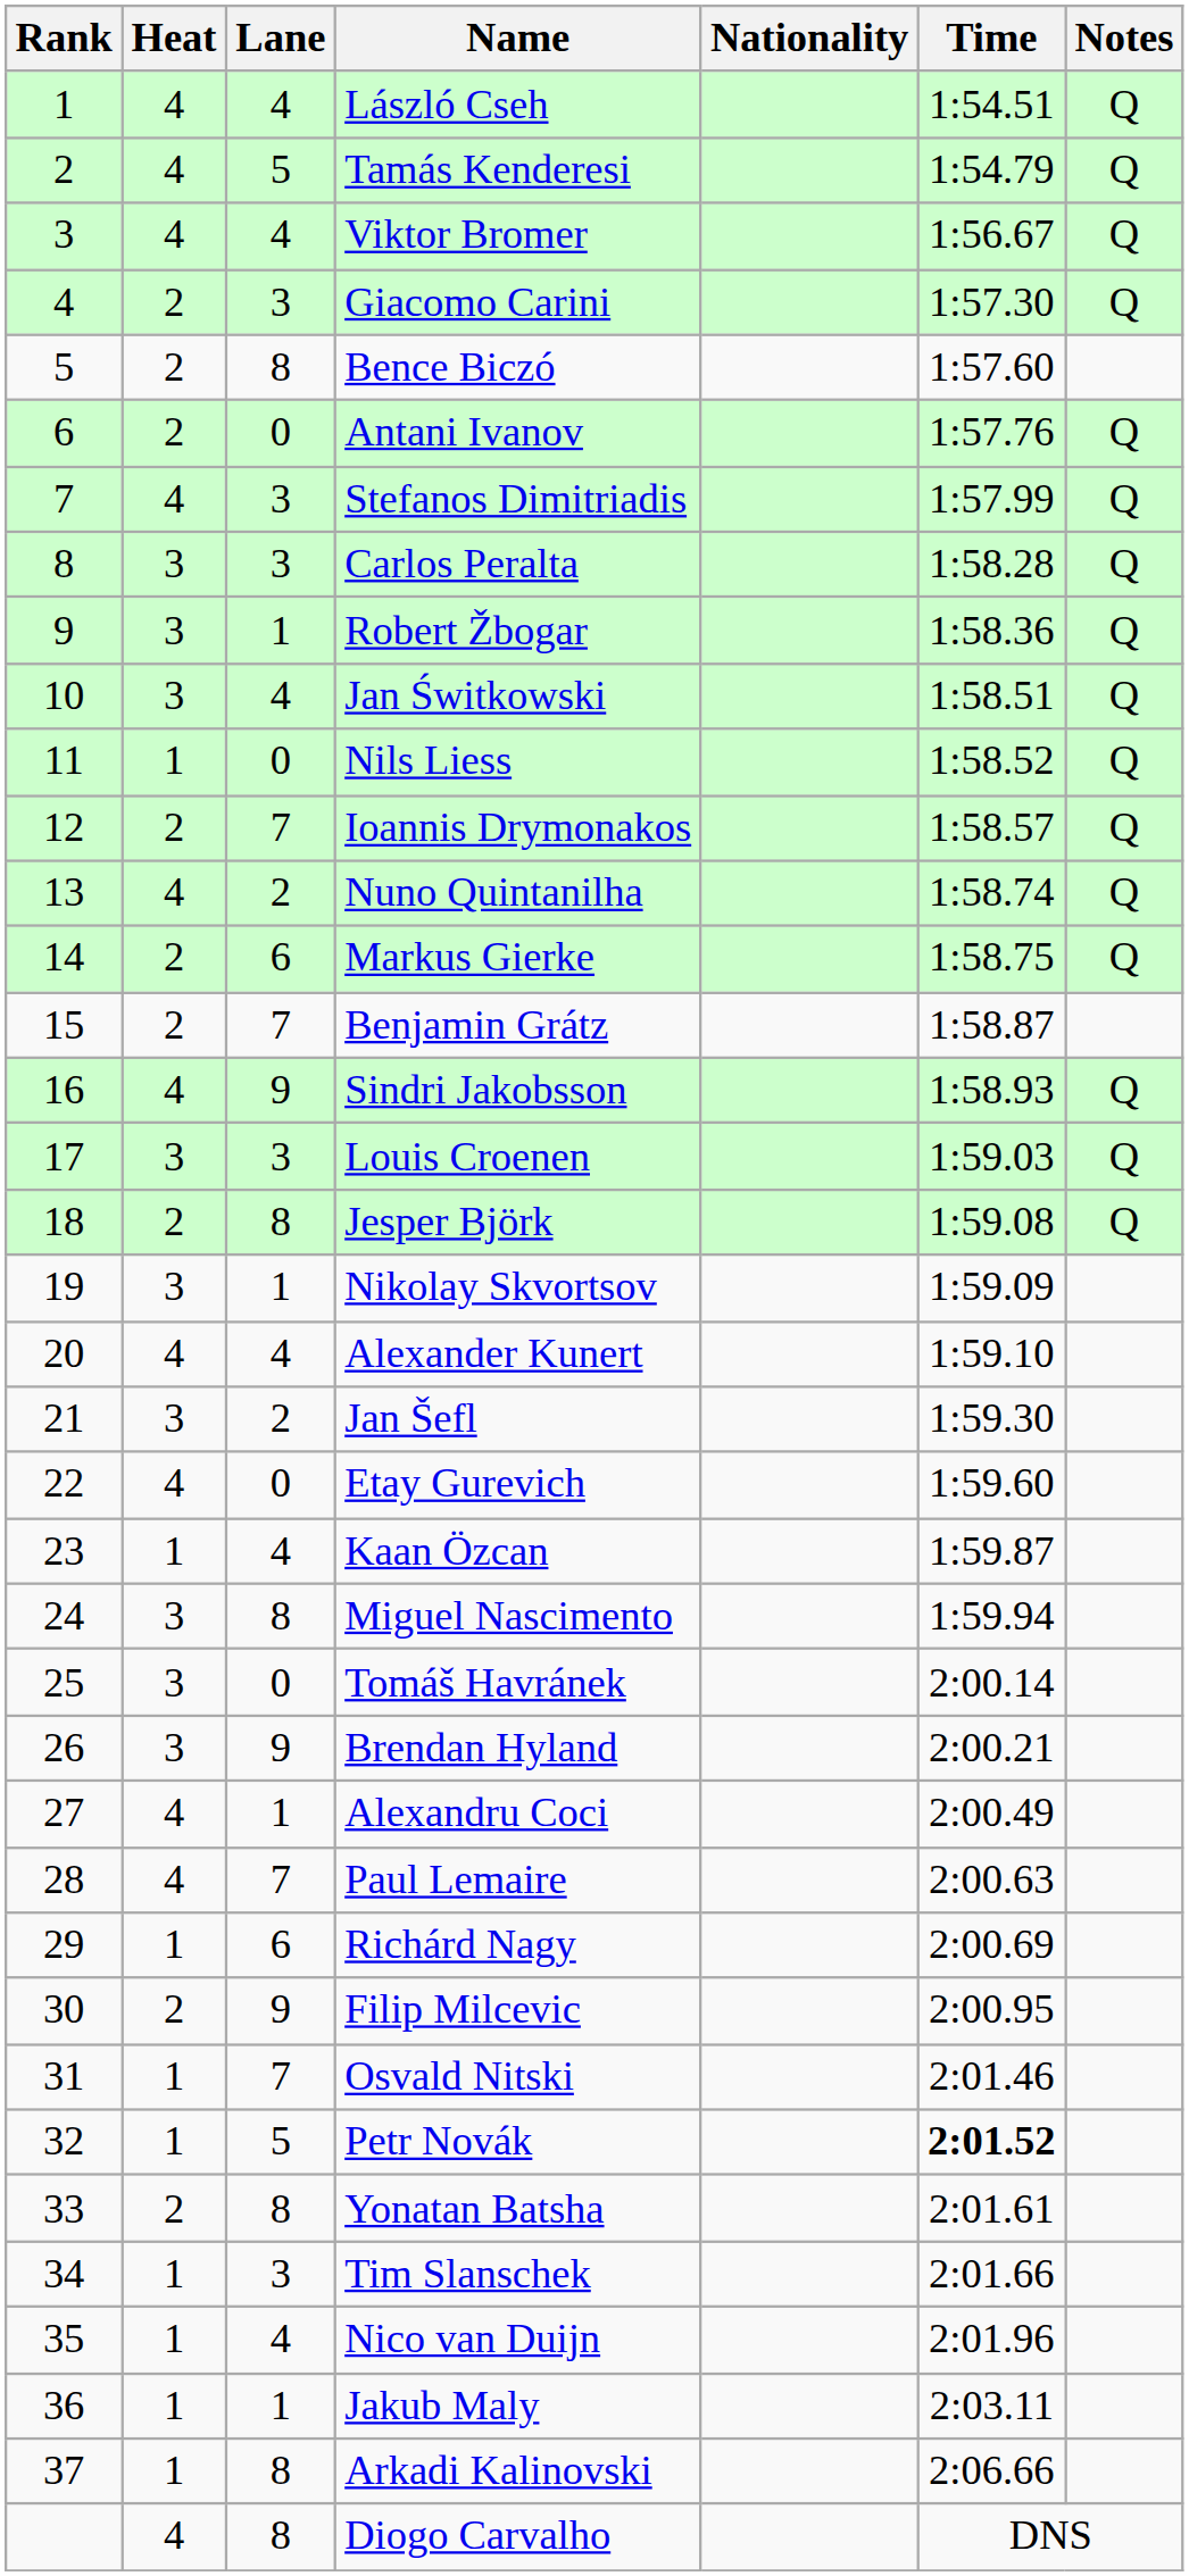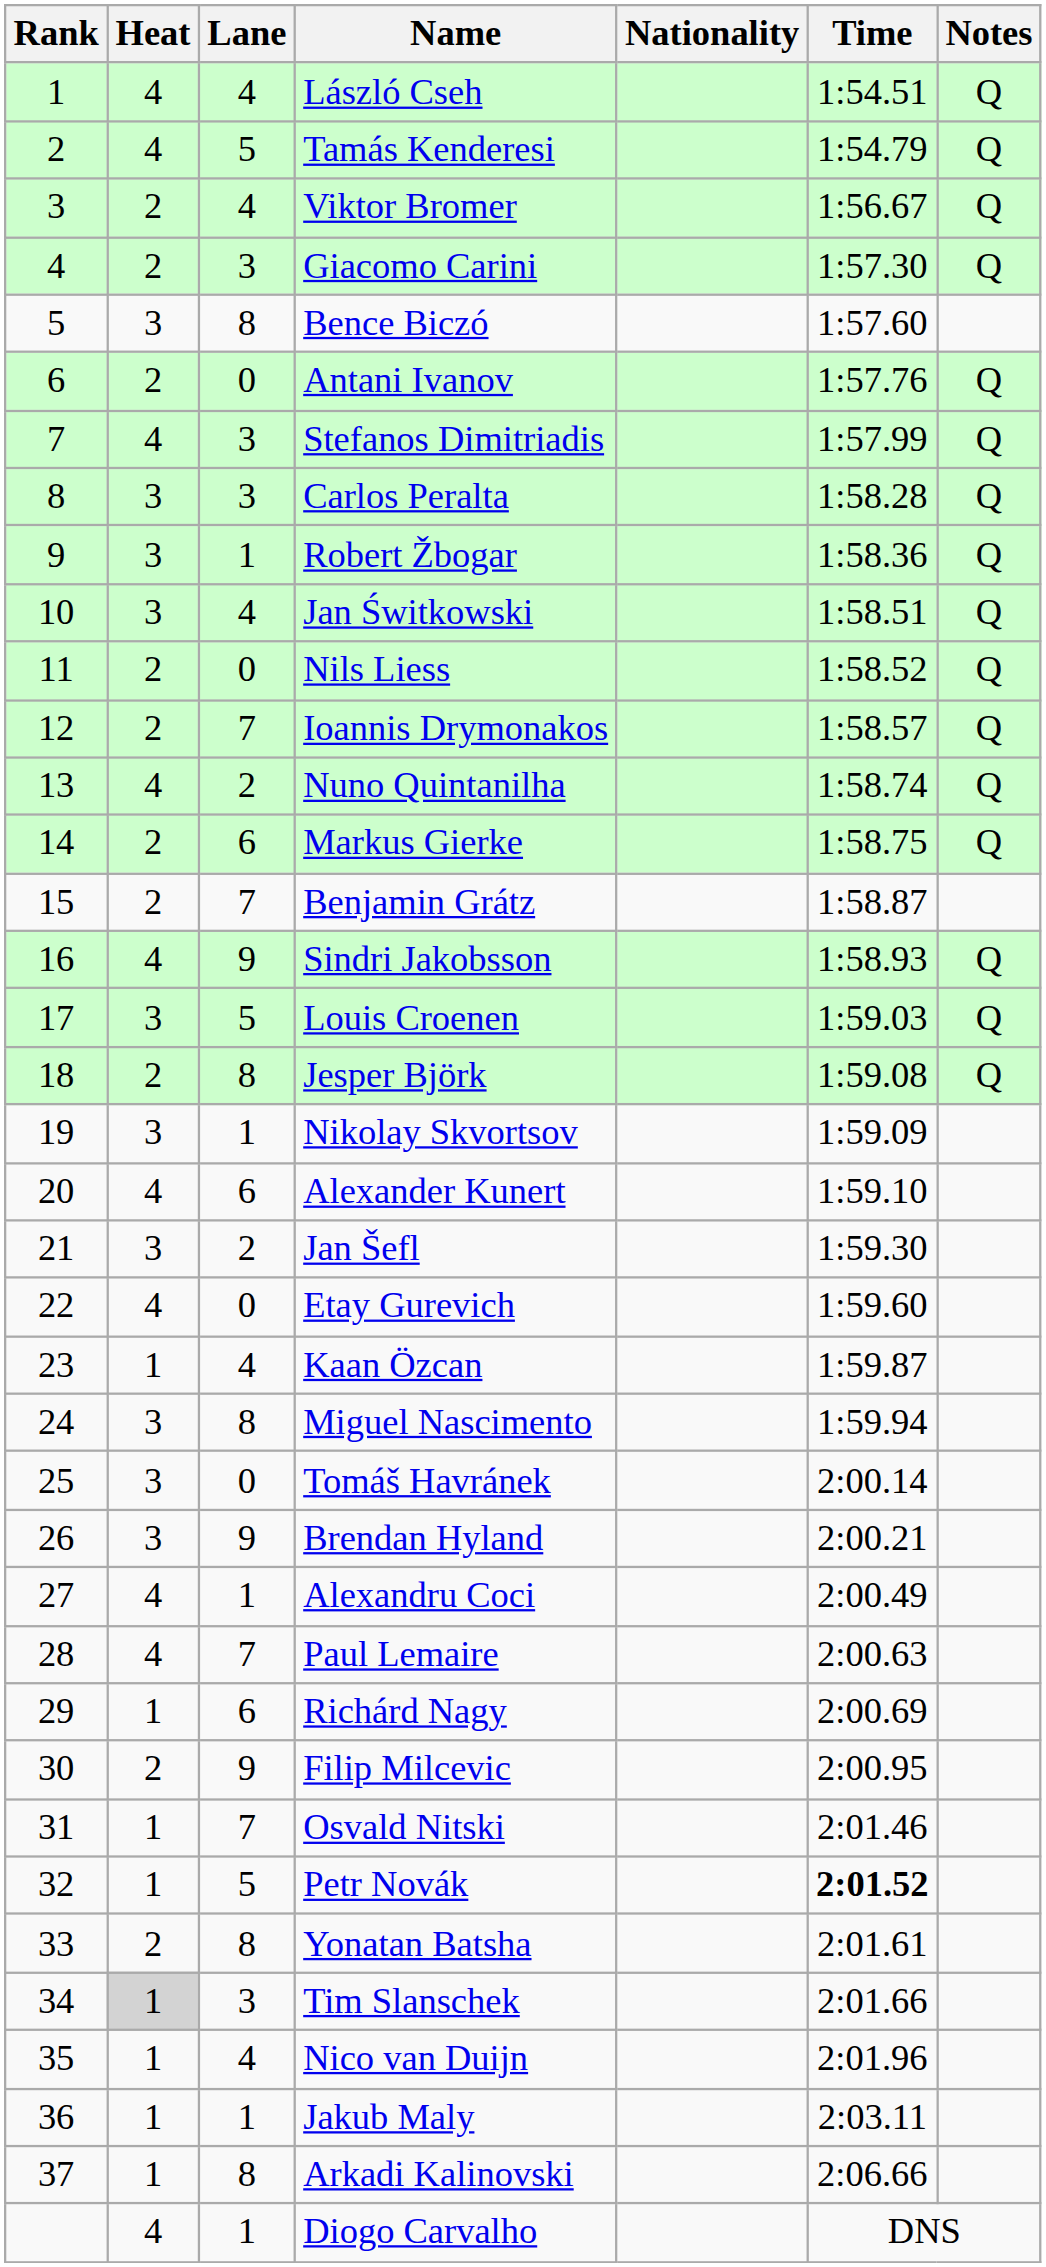 <table class="wikitable sortable" style="text-align:center">
 <tr>
 <th>Rank</th>
 <th>Heat</th>
 <th>Lane</th>
 <th>Name</th>
 <th>Nationality</th>
 <th>Time</th>
 <th>Notes</th>
 </tr>
 <tr bgcolor=ccffcc>
 <td>1</td>
 <td>4</td>
 <td>4</td>
 <td align=left><a href='#'>László Cseh</a></td>
 <td align=left></td>
 <td>1:54.51</td>
 <td>Q</td>
 </tr>
 <tr bgcolor=ccffcc>
 <td>2</td>
 <td>4</td>
 <td>5</td>
 <td align=left><a href='#'>Tamás Kenderesi</a></td>
 <td align=left></td>
 <td>1:54.79</td>
 <td>Q</td>
 </tr>
 <tr bgcolor=ccffcc>
 <td>3</td>
-<td>4</td>
+<td>2</td>
 <td>4</td>
 <td align=left><a href='#'>Viktor Bromer</a></td>
 <td align=left></td>
 <td>1:56.67</td>
 <td>Q</td>
 </tr>
 <tr bgcolor=ccffcc>
 <td>4</td>
 <td>2</td>
 <td>3</td>
 <td align=left><a href='#'>Giacomo Carini</a></td>
 <td align=left></td>
 <td>1:57.30</td>
 <td>Q</td>
 </tr>
 <tr>
 <td>5</td>
-<td>2</td>
+<td>3</td>
 <td>8</td>
 <td align=left><a href='#'>Bence Biczó</a></td>
 <td align=left></td>
 <td>1:57.60</td>
 <td></td>
 </tr>
 <tr bgcolor=ccffcc>
 <td>6</td>
 <td>2</td>
 <td>0</td>
 <td align=left><a href='#'>Antani Ivanov</a></td>
 <td align=left></td>
 <td>1:57.76</td>
 <td>Q</td>
 </tr>
 <tr bgcolor=ccffcc>
 <td>7</td>
 <td>4</td>
 <td>3</td>
 <td align=left><a href='#'>Stefanos Dimitriadis</a></td>
 <td align=left></td>
 <td>1:57.99</td>
 <td>Q</td>
 </tr>
 <tr bgcolor=ccffcc>
 <td>8</td>
 <td>3</td>
 <td>3</td>
 <td align=left><a href='#'>Carlos Peralta</a></td>
 <td align=left></td>
 <td>1:58.28</td>
 <td>Q</td>
 </tr>
 <tr bgcolor=ccffcc>
 <td>9</td>
 <td>3</td>
 <td>1</td>
 <td align=left><a href='#'>Robert Žbogar</a></td>
 <td align=left></td>
 <td>1:58.36</td>
 <td>Q</td>
 </tr>
 <tr bgcolor=ccffcc>
 <td>10</td>
 <td>3</td>
 <td>4</td>
 <td align=left><a href='#'>Jan Świtkowski</a></td>
 <td align=left></td>
 <td>1:58.51</td>
 <td>Q</td>
 </tr>
 <tr bgcolor=ccffcc>
 <td>11</td>
-<td>1</td>
+<td>2</td>
 <td>0</td>
 <td align=left><a href='#'>Nils Liess</a></td>
 <td align=left></td>
 <td>1:58.52</td>
 <td>Q</td>
 </tr>
 <tr bgcolor=ccffcc>
 <td>12</td>
 <td>2</td>
 <td>7</td>
 <td align=left><a href='#'>Ioannis Drymonakos</a></td>
 <td align=left></td>
 <td>1:58.57</td>
 <td>Q</td>
 </tr>
 <tr bgcolor=ccffcc>
 <td>13</td>
 <td>4</td>
 <td>2</td>
 <td align=left><a href='#'>Nuno Quintanilha</a></td>
 <td align=left></td>
 <td>1:58.74</td>
 <td>Q</td>
 </tr>
 <tr bgcolor=ccffcc>
 <td>14</td>
 <td>2</td>
 <td>6</td>
 <td align=left><a href='#'>Markus Gierke</a></td>
 <td align=left></td>
 <td>1:58.75</td>
 <td>Q</td>
 </tr>
 <tr>
 <td>15</td>
 <td>2</td>
 <td>7</td>
 <td align=left><a href='#'>Benjamin Grátz</a></td>
 <td align=left></td>
 <td>1:58.87</td>
 <td></td>
 </tr>
 <tr bgcolor=ccffcc>
 <td>16</td>
 <td>4</td>
 <td>9</td>
 <td align=left><a href='#'>Sindri Jakobsson</a></td>
 <td align=left></td>
 <td>1:58.93</td>
 <td>Q</td>
 </tr>
 <tr bgcolor=ccffcc>
 <td>17</td>
 <td>3</td>
-<td>3</td>
+<td>5</td>
 <td align=left><a href='#'>Louis Croenen</a></td>
 <td align=left></td>
 <td>1:59.03</td>
 <td>Q</td>
 </tr>
 <tr bgcolor=ccffcc>
 <td>18</td>
 <td>2</td>
 <td>8</td>
 <td align=left><a href='#'>Jesper Björk</a></td>
 <td align=left></td>
 <td>1:59.08</td>
 <td>Q</td>
 </tr>
 <tr>
 <td>19</td>
 <td>3</td>
 <td>1</td>
 <td align=left><a href='#'>Nikolay Skvortsov</a></td>
 <td align=left></td>
 <td>1:59.09</td>
 <td></td>
 </tr>
 <tr>
 <td>20</td>
 <td>4</td>
-<td>4</td>
+<td>6</td>
 <td align=left><a href='#'>Alexander Kunert</a></td>
 <td align=left></td>
 <td>1:59.10</td>
 <td></td>
 </tr>
 <tr>
 <td>21</td>
 <td>3</td>
 <td>2</td>
 <td align=left><a href='#'>Jan Šefl</a></td>
 <td align=left></td>
 <td>1:59.30</td>
 <td></td>
 </tr>
 <tr>
 <td>22</td>
 <td>4</td>
 <td>0</td>
 <td align=left><a href='#'>Etay Gurevich</a></td>
 <td align=left></td>
 <td>1:59.60</td>
 <td></td>
 </tr>
 <tr>
 <td>23</td>
 <td>1</td>
 <td>4</td>
 <td align=left><a href='#'>Kaan Özcan</a></td>
 <td align=left></td>
 <td>1:59.87</td>
 <td></td>
 </tr>
 <tr>
 <td>24</td>
 <td>3</td>
 <td>8</td>
 <td align=left><a href='#'>Miguel Nascimento</a></td>
 <td align=left></td>
 <td>1:59.94</td>
 <td></td>
 </tr>
 <tr>
 <td>25</td>
 <td>3</td>
 <td>0</td>
 <td align=left><a href='#'>Tomáš Havránek</a></td>
 <td align=left></td>
 <td>2:00.14</td>
 <td></td>
 </tr>
 <tr>
 <td>26</td>
 <td>3</td>
 <td>9</td>
 <td align=left><a href='#'>Brendan Hyland</a></td>
 <td align=left></td>
 <td>2:00.21</td>
 <td></td>
 </tr>
 <tr>
 <td>27</td>
 <td>4</td>
 <td>1</td>
 <td align=left><a href='#'>Alexandru Coci</a></td>
 <td align=left></td>
 <td>2:00.49</td>
 <td></td>
 </tr>
 <tr>
 <td>28</td>
 <td>4</td>
 <td>7</td>
 <td align=left><a href='#'>Paul Lemaire</a></td>
 <td align=left></td>
 <td>2:00.63</td>
 <td></td>
 </tr>
 <tr>
 <td>29</td>
 <td>1</td>
 <td>6</td>
 <td align=left><a href='#'>Richárd Nagy</a></td>
 <td align=left></td>
 <td>2:00.69</td>
 <td></td>
 </tr>
 <tr>
 <td>30</td>
 <td>2</td>
 <td>9</td>
 <td align=left><a href='#'>Filip Milcevic</a></td>
 <td align=left></td>
 <td>2:00.95</td>
 <td></td>
 </tr>
 <tr>
 <td>31</td>
 <td>1</td>
 <td>7</td>
 <td align=left><a href='#'>Osvald Nitski</a></td>
 <td align=left></td>
 <td>2:01.46</td>
 <td></td>
 </tr>
 <tr>
 <td>32</td>
 <td>1</td>
 <td>5</td>
 <td align=left><a href='#'>Petr Novák</a></td>
 <td align=left></td>
 <td><strong>2:01.52</strong></td>
 <td></td>
 </tr>
 <tr>
 <td>33</td>
 <td>2</td>
 <td>8</td>
 <td align=left><a href='#'>Yonatan Batsha</a></td>
 <td align=left></td>
 <td>2:01.61</td>
 <td></td>
 </tr>
 <tr>
 <td>34</td>
-<td>1</td>
+<td style="background: lightgrey;">1</td>
 <td>3</td>
 <td align=left><a href='#'>Tim Slanschek</a></td>
 <td align=left></td>
 <td>2:01.66</td>
 <td></td>
 </tr>
 <tr>
 <td>35</td>
 <td>1</td>
 <td>4</td>
 <td align=left><a href='#'>Nico van Duijn</a></td>
 <td align=left></td>
 <td>2:01.96</td>
 <td></td>
 </tr>
 <tr>
 <td>36</td>
 <td>1</td>
 <td>1</td>
 <td align=left><a href='#'>Jakub Maly</a></td>
 <td align=left></td>
 <td>2:03.11</td>
 <td></td>
 </tr>
 <tr>
 <td>37</td>
 <td>1</td>
 <td>8</td>
 <td align=left><a href='#'>Arkadi Kalinovski</a></td>
 <td align=left></td>
 <td>2:06.66</td>
 <td></td>
 </tr>
 <tr>
 <td></td>
 <td>4</td>
-<td>8</td>
+<td>1</td>
 <td align=left><a href='#'>Diogo Carvalho</a></td>
 <td align=left></td>
 <td colspan=2>DNS</td>
 </tr>
 </table>
